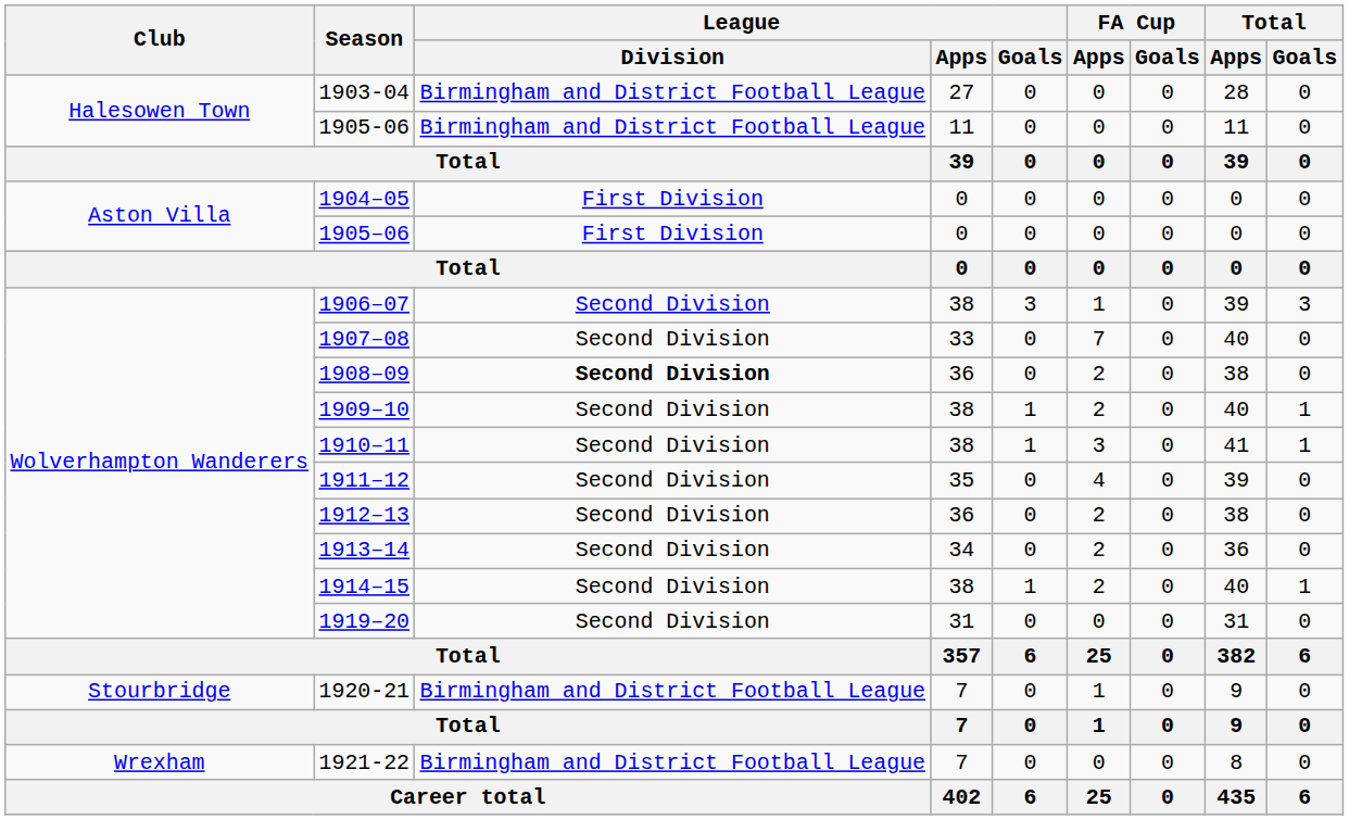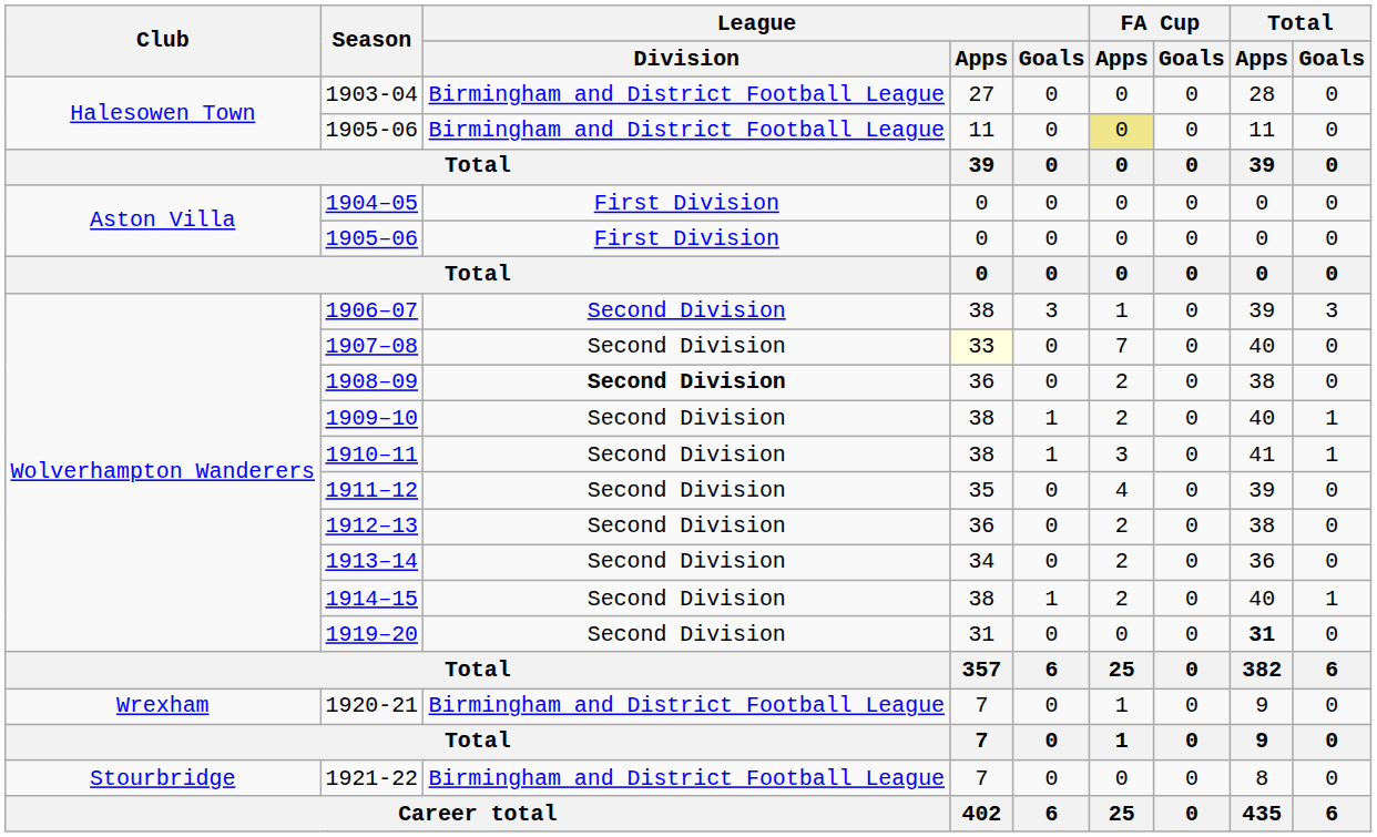 <table class="wikitable" style="text-align: center;">
 <tr>
 <th rowspan="2">Club</th>
 <th rowspan="2">Season</th>
 <th colspan="3">League</th>
 <th colspan="2">FA Cup</th>
 <th colspan="2">Total</th>
 </tr>
 <tr>
 <th>Division</th>
 <th>Apps</th>
 <th>Goals</th>
 <th>Apps</th>
 <th>Goals</th>
 <th>Apps</th>
 <th>Goals</th>
 </tr>
 <tr>
 <td rowspan="2"><a href='#'>Halesowen Town</a></td>
 <td>1903-04</td>
 <td><a href='#'>Birmingham and District Football League</a></td>
 <td>27</td>
 <td>0</td>
 <td>0</td>
 <td>0</td>
 <td>28</td>
 <td>0</td>
 </tr>
 <tr>
 <td>1905-06</td>
 <td><a href='#'>Birmingham and District Football League</a></td>
 <td>11</td>
 <td>0</td>
-<td>0</td>
+<td style="background: khaki;">0</td>
 <td>0</td>
 <td>11</td>
 <td>0</td>
 </tr>
 <tr>
 <th colspan="3">Total</th>
 <th>39</th>
 <th>0</th>
 <th>0</th>
 <th>0</th>
 <th>39</th>
 <th>0</th>
 </tr>
 <tr>
 <td rowspan="2"><a href='#'>Aston Villa</a></td>
 <td><a href='#'>1904–05</a></td>
 <td><a href='#'>First Division</a></td>
 <td>0</td>
 <td>0</td>
 <td>0</td>
 <td>0</td>
 <td>0</td>
 <td>0</td>
 </tr>
 <tr>
 <td><a href='#'>1905–06</a></td>
 <td><a href='#'>First Division</a></td>
 <td>0</td>
 <td>0</td>
 <td>0</td>
 <td>0</td>
 <td>0</td>
 <td>0</td>
 </tr>
 <tr>
 <th colspan="3">Total</th>
 <th>0</th>
 <th>0</th>
 <th>0</th>
 <th>0</th>
 <th>0</th>
 <th>0</th>
 </tr>
 <tr>
 <td rowspan=10><a href='#'>Wolverhampton Wanderers</a></td>
 <td><a href='#'>1906–07</a></td>
 <td><a href='#'>Second Division</a></td>
 <td>38</td>
 <td>3</td>
 <td>1</td>
 <td>0</td>
 <td>39</td>
 <td>3</td>
 </tr>
 <tr>
 <td><a href='#'>1907–08</a></td>
 <td>Second Division</td>
-<td>33</td>
+<td style="background: lightyellow;">33</td>
 <td>0</td>
 <td>7</td>
 <td>0</td>
 <td>40</td>
 <td>0</td>
 </tr>
 <tr>
 <td><a href='#'>1908–09</a></td>
 <td><strong>Second Division</strong></td>
 <td>36</td>
 <td>0</td>
 <td>2</td>
 <td>0</td>
 <td>38</td>
 <td>0</td>
 </tr>
 <tr>
 <td><a href='#'>1909–10</a></td>
 <td>Second Division</td>
 <td>38</td>
 <td>1</td>
 <td>2</td>
 <td>0</td>
 <td>40</td>
 <td>1</td>
 </tr>
 <tr>
 <td><a href='#'>1910–11</a></td>
 <td>Second Division</td>
 <td>38</td>
 <td>1</td>
 <td>3</td>
 <td>0</td>
 <td>41</td>
 <td>1</td>
 </tr>
 <tr>
 <td><a href='#'>1911–12</a></td>
 <td>Second Division</td>
 <td>35</td>
 <td>0</td>
 <td>4</td>
 <td>0</td>
 <td>39</td>
 <td>0</td>
 </tr>
 <tr>
 <td><a href='#'>1912–13</a></td>
 <td>Second Division</td>
 <td>36</td>
 <td>0</td>
 <td>2</td>
 <td>0</td>
 <td>38</td>
 <td>0</td>
 </tr>
 <tr>
 <td><a href='#'>1913–14</a></td>
 <td>Second Division</td>
 <td>34</td>
 <td>0</td>
 <td>2</td>
 <td>0</td>
 <td>36</td>
 <td>0</td>
 </tr>
 <tr>
 <td><a href='#'>1914–15</a></td>
 <td>Second Division</td>
 <td>38</td>
 <td>1</td>
 <td>2</td>
 <td>0</td>
 <td>40</td>
 <td>1</td>
 </tr>
 <tr>
 <td><a href='#'>1919–20</a></td>
 <td>Second Division</td>
 <td>31</td>
 <td>0</td>
 <td>0</td>
 <td>0</td>
-<td>31</td>
+<td><strong>31</strong></td>
 <td>0</td>
 </tr>
 <tr>
 <th colspan="3">Total</th>
 <th>357</th>
 <th>6</th>
 <th>25</th>
 <th>0</th>
 <th>382</th>
 <th>6</th>
 </tr>
 <tr>
-<td><a href='#'>Stourbridge</a></td>
+<td><a href='#'>Wrexham</a></td>
 <td>1920-21</td>
 <td><a href='#'>Birmingham and District Football League</a></td>
 <td>7</td>
 <td>0</td>
 <td>1</td>
 <td>0</td>
 <td>9</td>
 <td>0</td>
 </tr>
 <tr>
 <th colspan="3">Total</th>
 <th>7</th>
 <th>0</th>
 <th>1</th>
 <th>0</th>
 <th>9</th>
 <th>0</th>
 </tr>
 <tr>
-<td><a href='#'>Wrexham</a></td>
+<td><a href='#'>Stourbridge</a></td>
 <td>1921-22</td>
 <td><a href='#'>Birmingham and District Football League</a></td>
 <td>7</td>
 <td>0</td>
 <td>0</td>
 <td>0</td>
 <td>8</td>
 <td>0</td>
 </tr>
 <tr>
 <th colspan="3">Career total</th>
 <th>402</th>
 <th>6</th>
 <th>25</th>
 <th>0</th>
 <th>435</th>
 <th>6</th>
 </tr>
 </table>
